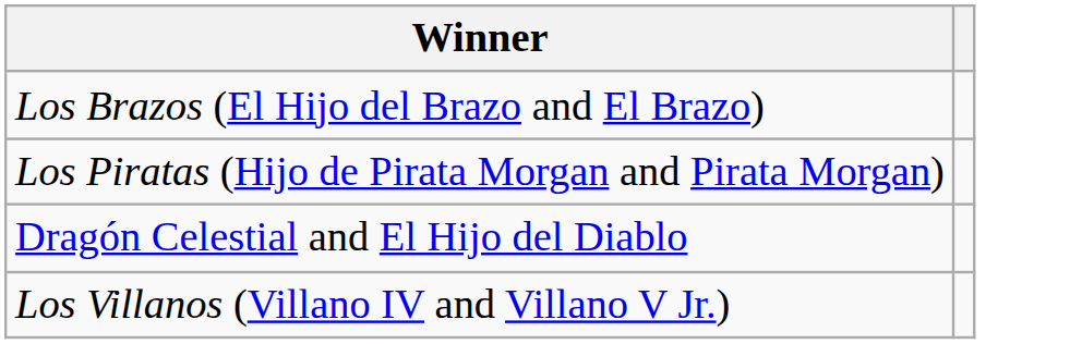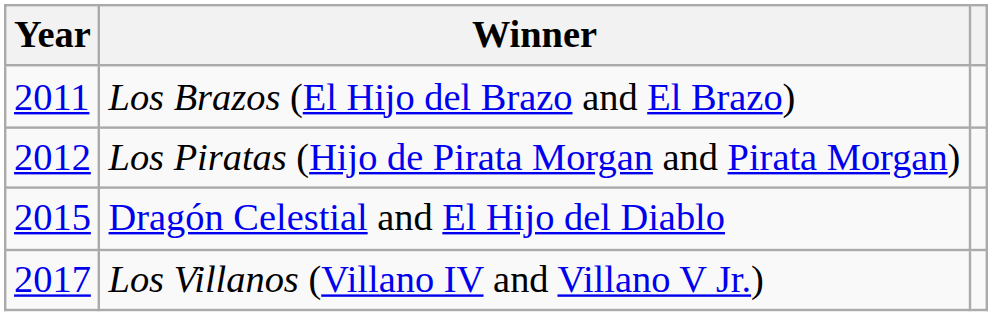 <table text-align: left;" class="wikitable sortable">
 <tr>
+<th>Year</th>
 <th>Winner</th>
 <th class="unsortable"></th>
 </tr>
 <tr>
+<td><a href='#'>2011</a></td>
 <td><em>Los Brazos</em> (<a href='#'>El Hijo del Brazo</a> and <a href='#'>El Brazo</a>)</td>
 <td></td>
 </tr>
 <tr>
+<td><a href='#'>2012</a></td>
 <td><em>Los Piratas</em> (<a href='#'>Hijo de Pirata Morgan</a> and <a href='#'>Pirata Morgan</a>)</td>
 <td></td>
 </tr>
 <tr>
+<td><a href='#'>2015</a></td>
 <td><a href='#'>Dragón Celestial</a> and <a href='#'>El Hijo del Diablo</a></td>
 <td></td>
 </tr>
 <tr>
+<td><a href='#'>2017</a></td>
 <td><em>Los Villanos</em> (<a href='#'>Villano IV</a> and <a href='#'>Villano V Jr.</a>)</td>
 <td></td>
 </tr>
 </table>
